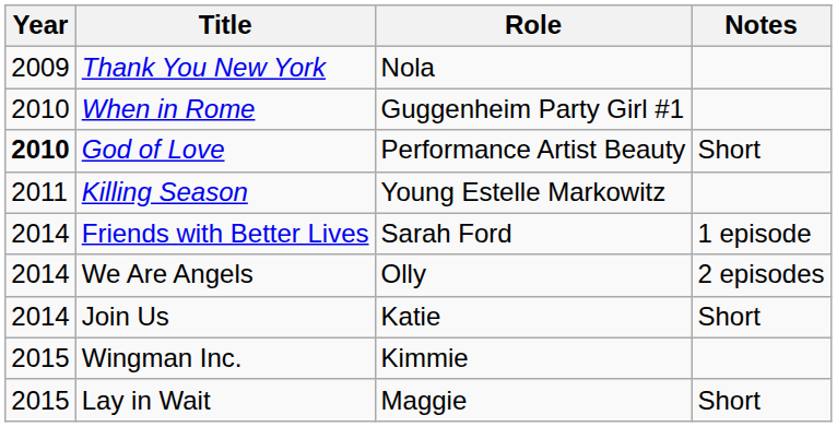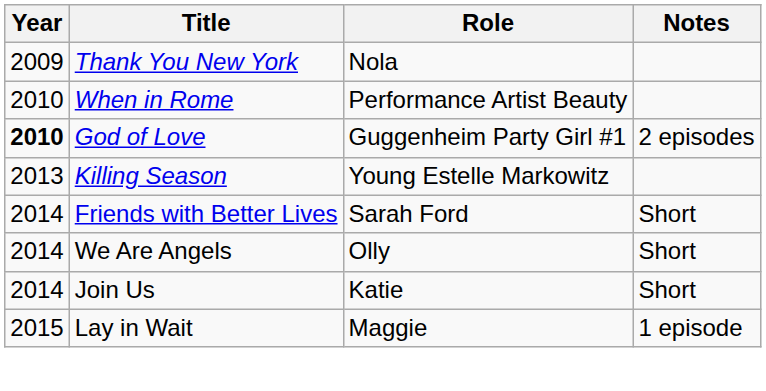 <table class="wikitable sortable">
 <tr>
 <th>Year</th>
 <th>Title</th>
 <th>Role</th>
 <th class="unsortable">Notes</th>
 </tr>
 <tr>
 <td>2009</td>
 <td><em><a href='#'>Thank You New York</a></em></td>
 <td>Nola</td>
 <td></td>
 </tr>
 <tr>
 <td>2010</td>
 <td><em><a href='#'>When in Rome</a></em></td>
-<td>Guggenheim Party Girl #1</td>
+<td>Performance Artist Beauty</td>
 <td></td>
 </tr>
 <tr>
 <td><strong>2010</strong></td>
 <td><em><a href='#'>God of Love</a></em></td>
-<td>Performance Artist Beauty</td>
-<td>Short</td>
+<td>Guggenheim Party Girl #1</td>
+<td>2 episodes</td>
 </tr>
 <tr>
-<td>2011</td>
+<td>2013</td>
 <td><em><a href='#'>Killing Season</a></em></td>
 <td>Young Estelle Markowitz</td>
 <td></td>
 </tr>
 <tr>
 <td>2014</td>
 <td><a href='#'>Friends with Better Lives</a></td>
 <td>Sarah Ford</td>
-<td>1 episode</td>
+<td>Short</td>
 </tr>
 <tr>
 <td>2014</td>
 <td>We Are Angels</td>
 <td>Olly</td>
-<td>2 episodes</td>
+<td>Short</td>
 </tr>
 <tr>
 <td>2014</td>
 <td>Join Us</td>
 <td>Katie</td>
 <td>Short</td>
 </tr>
 <tr>
 <td>2015</td>
-<td>Wingman Inc.</td>
-<td>Kimmie</td>
-<td></td>
-</tr>
-<tr>
-<td>2015</td>
 <td>Lay in Wait</td>
 <td>Maggie</td>
-<td>Short</td>
+<td>1 episode</td>
 </tr>
 </table>
